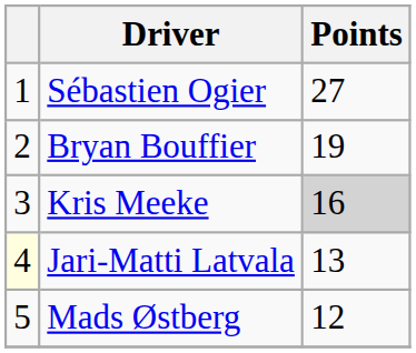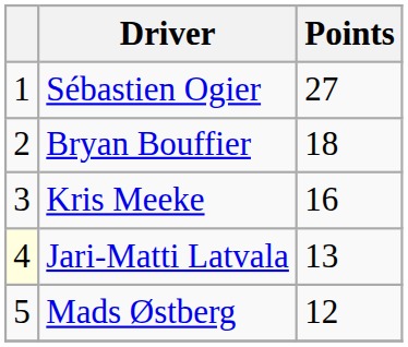 <table class="wikitable" style="font-size: 90%;">
 <tr>
 <th></th>
 <th>Driver</th>
 <th>Points</th>
 </tr>
 <tr>
 <td align="center">1</td>
 <td> <a href='#'>Sébastien Ogier</a></td>
 <td align="left">27</td>
 </tr>
 <tr>
 <td align="center">2</td>
 <td> <a href='#'>Bryan Bouffier</a></td>
-<td align="left">19</td>
+<td align="left">18</td>
 </tr>
 <tr>
 <td align="center">3</td>
 <td> <a href='#'>Kris Meeke</a></td>
-<td align="left" style="background: lightgrey;">16</td>
+<td align="left">16</td>
 </tr>
 <tr>
 <td align="center" style="background: lightyellow;">4</td>
 <td> <a href='#'>Jari-Matti Latvala</a></td>
 <td align="left">13</td>
 </tr>
 <tr>
 <td align="center">5</td>
 <td> <a href='#'>Mads Østberg</a></td>
 <td align="left">12</td>
 </tr>
 <tr>
 </tr>
 </table>
